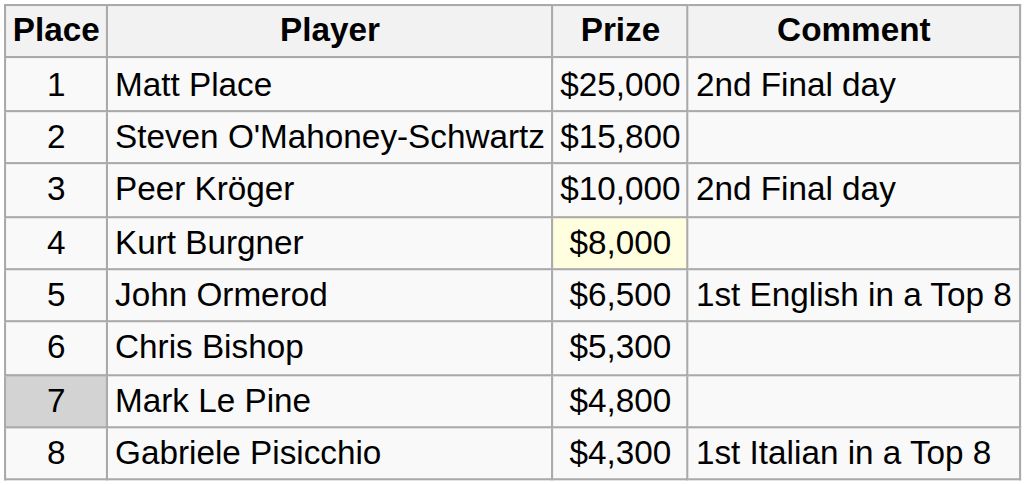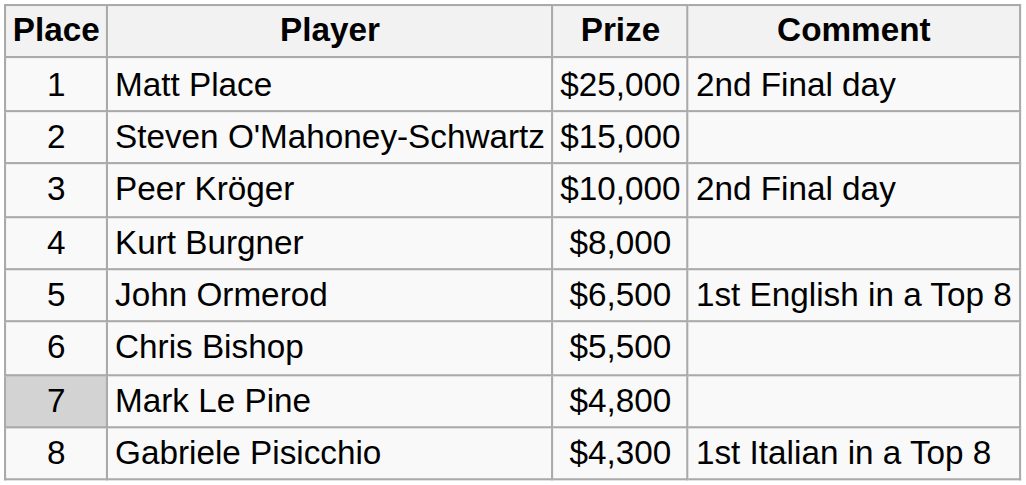 <table class="wikitable">
 <tr>
 <th>Place</th>
 <th>Player</th>
 <th>Prize</th>
 <th>Comment</th>
 </tr>
 <tr>
 <td align=center>1</td>
 <td> Matt Place</td>
 <td align=center>$25,000</td>
 <td>2nd Final day</td>
 </tr>
 <tr>
 <td align=center>2</td>
 <td> Steven O'Mahoney-Schwartz</td>
-<td align=center>$15,800</td>
+<td align=center>$15,000</td>
 <td></td>
 </tr>
 <tr>
 <td align=center>3</td>
 <td> Peer Kröger</td>
 <td align=center>$10,000</td>
 <td>2nd Final day</td>
 </tr>
 <tr>
 <td align=center>4</td>
 <td> Kurt Burgner</td>
-<td align=center style="background: lightyellow;">$8,000</td>
+<td align=center>$8,000</td>
 <td></td>
 </tr>
 <tr>
 <td align=center>5</td>
 <td> John Ormerod</td>
 <td align=center>$6,500</td>
 <td>1st English in a Top 8</td>
 </tr>
 <tr>
 <td align=center>6</td>
 <td> Chris Bishop</td>
-<td align=center>$5,300</td>
+<td align=center>$5,500</td>
 <td></td>
 </tr>
 <tr>
 <td align=center style="background: lightgrey;">7</td>
 <td> Mark Le Pine</td>
 <td align=center>$4,800</td>
 <td></td>
 </tr>
 <tr>
 <td align=center>8</td>
 <td> Gabriele Pisicchio</td>
 <td align=center>$4,300</td>
 <td>1st Italian in a Top 8</td>
 </tr>
 </table>
